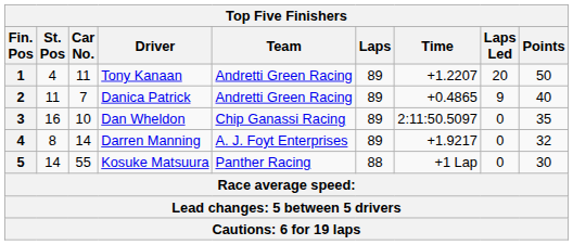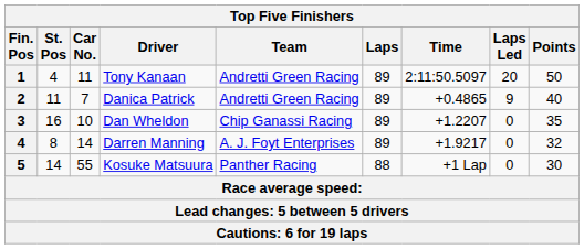 <table class="wikitable" style="font-size:95%;text-align:center">
 <tr>
 <th colspan=9>Top Five Finishers</th>
 </tr>
 <tr>
 <th>Fin.<br>Pos</th>
 <th>St.<br>Pos</th>
 <th>Car<br>No.</th>
 <th>Driver</th>
 <th>Team</th>
 <th>Laps</th>
 <th>Time</th>
 <th>Laps<br>Led</th>
 <th>Points</th>
 </tr>
 <tr>
 <th>1</th>
 <td>4</td>
 <td>11</td>
 <td style="text-align:left"> <a href='#'>Tony Kanaan</a></td>
 <td style="text-align:left"><a href='#'>Andretti Green Racing</a></td>
 <td>89</td>
-<td align=right>+1.2207</td>
+<td align=right>2:11:50.5097</td>
 <td>20</td>
 <td>50</td>
 </tr>
 <tr>
 <th>2</th>
 <td>11</td>
 <td>7</td>
 <td style="text-align:left"> <a href='#'>Danica Patrick</a></td>
 <td style="text-align:left"><a href='#'>Andretti Green Racing</a></td>
 <td>89</td>
 <td align=right>+0.4865</td>
 <td>9</td>
 <td>40</td>
 </tr>
 <tr>
 <th>3</th>
 <td>16</td>
 <td>10</td>
 <td style="text-align:left"> <a href='#'>Dan Wheldon</a></td>
 <td style="text-align:left"><a href='#'>Chip Ganassi Racing</a></td>
 <td>89</td>
-<td align=right>2:11:50.5097</td>
+<td align=right>+1.2207</td>
 <td>0</td>
 <td>35</td>
 </tr>
 <tr>
 <th>4</th>
 <td>8</td>
 <td>14</td>
 <td style="text-align:left"> <a href='#'>Darren Manning</a></td>
 <td style="text-align:left"><a href='#'>A. J. Foyt Enterprises</a></td>
 <td>89</td>
 <td align=right>+1.9217</td>
 <td>0</td>
 <td>32</td>
 </tr>
 <tr>
 <th>5</th>
 <td>14</td>
 <td>55</td>
 <td style="text-align:left"> <a href='#'>Kosuke Matsuura</a></td>
 <td style="text-align:left"><a href='#'>Panther Racing</a></td>
 <td>88</td>
 <td align=right>+1 Lap</td>
 <td>0</td>
 <td>30</td>
 </tr>
 <tr>
 <th colspan=9>Race average speed: </th>
 </tr>
 <tr>
 <th colspan=9>Lead changes: 5 between 5 drivers</th>
 </tr>
 <tr>
 <th colspan=9>Cautions: 6 for 19 laps</th>
 </tr>
 </table>
